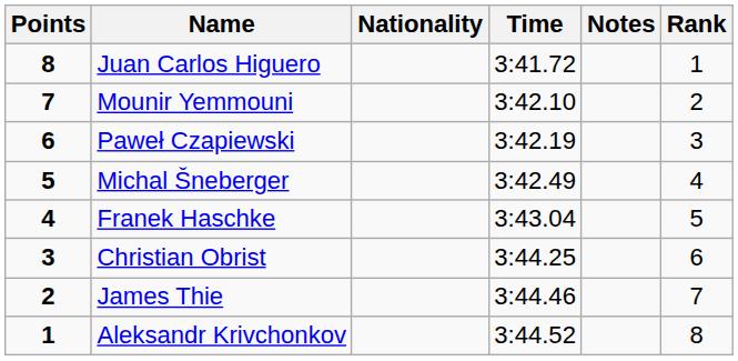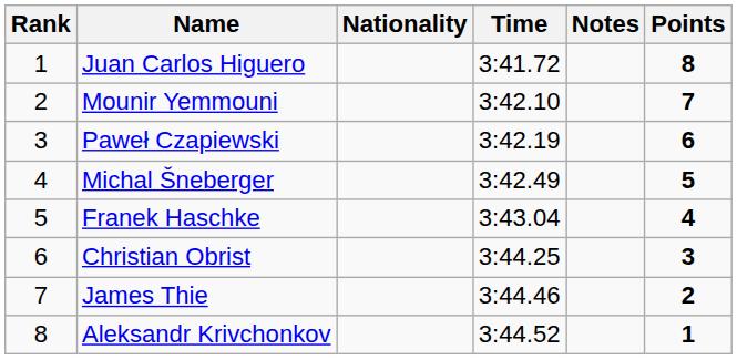 <table class="wikitable sortable" style="text-align:center">
 <tr>
-<th>Points</th>
+<th>Rank</th>
 <th>Name</th>
 <th>Nationality</th>
 <th>Time</th>
 <th>Notes</th>
-<th>Rank</th>
+<th>Points</th>
 </tr>
 <tr>
-<td><strong>8</strong></td>
+<td>1</td>
 <td align=left><a href='#'>Juan Carlos Higuero</a></td>
 <td align=left></td>
 <td>3:41.72</td>
 <td></td>
-<td>1</td>
+<td><strong>8</strong></td>
 </tr>
 <tr>
-<td><strong>7</strong></td>
+<td>2</td>
 <td align=left><a href='#'>Mounir Yemmouni</a></td>
 <td align=left></td>
 <td>3:42.10</td>
 <td></td>
-<td>2</td>
+<td><strong>7</strong></td>
 </tr>
 <tr>
-<td><strong>6</strong></td>
+<td>3</td>
 <td align=left><a href='#'>Paweł Czapiewski</a></td>
 <td align=left></td>
 <td>3:42.19</td>
 <td></td>
-<td>3</td>
+<td><strong>6</strong></td>
 </tr>
 <tr>
-<td><strong>5</strong></td>
+<td>4</td>
 <td align=left><a href='#'>Michal Šneberger</a></td>
 <td align=left></td>
 <td>3:42.49</td>
 <td></td>
-<td>4</td>
+<td><strong>5</strong></td>
 </tr>
 <tr>
-<td><strong>4</strong></td>
+<td>5</td>
 <td align=left><a href='#'>Franek Haschke</a></td>
 <td align=left></td>
 <td>3:43.04</td>
 <td></td>
-<td>5</td>
+<td><strong>4</strong></td>
 </tr>
 <tr>
-<td><strong>3</strong></td>
+<td>6</td>
 <td align=left><a href='#'>Christian Obrist</a></td>
 <td align=left></td>
 <td>3:44.25</td>
 <td></td>
-<td>6</td>
+<td><strong>3</strong></td>
 </tr>
 <tr>
-<td><strong>2</strong></td>
+<td>7</td>
 <td align=left><a href='#'>James Thie</a></td>
 <td align=left></td>
 <td>3:44.46</td>
 <td></td>
-<td>7</td>
+<td><strong>2</strong></td>
 </tr>
 <tr>
-<td><strong>1</strong></td>
+<td>8</td>
 <td align=left><a href='#'>Aleksandr Krivchonkov</a></td>
 <td align=left></td>
 <td>3:44.52</td>
 <td></td>
-<td>8</td>
+<td><strong>1</strong></td>
 </tr>
 </table>
